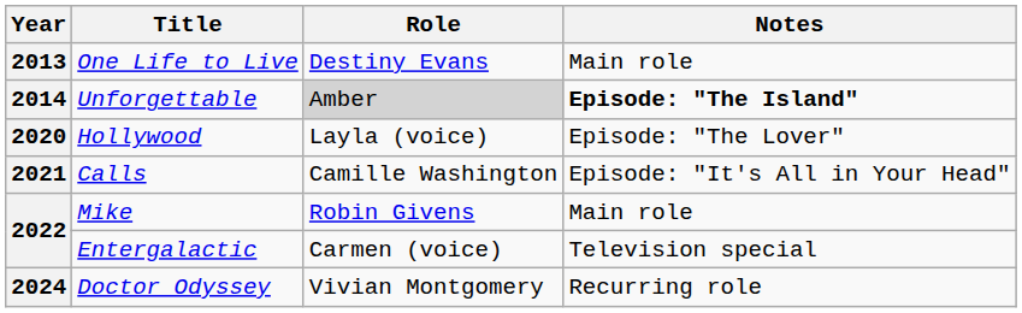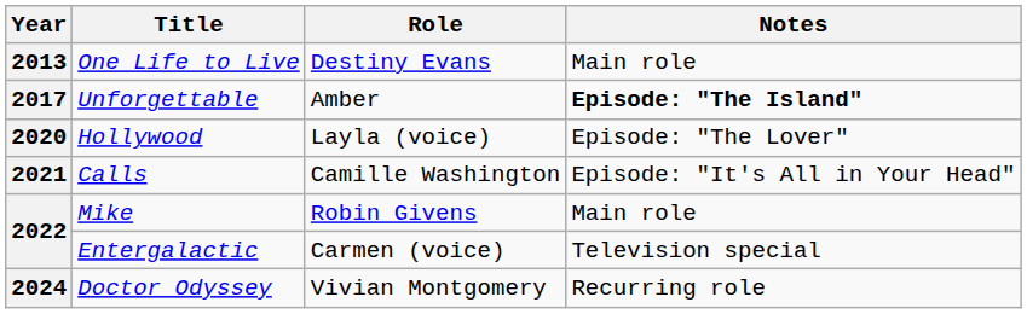 <table class="wikitable plainrowheaders sortable" style="margin-right: 0;">
 <tr>
 <th scope="col">Year</th>
 <th scope="col">Title</th>
 <th scope="col">Role</th>
 <th scope="col" class="unsortable">Notes</th>
 </tr>
 <tr>
 <th scope="row">2013</th>
 <td><em><a href='#'>One Life to Live</a></em></td>
 <td><a href='#'>Destiny Evans</a></td>
 <td>Main role</td>
 </tr>
 <tr>
-<th scope="row">2014</th>
+<th scope="row">2017</th>
 <td><em><a href='#'>Unforgettable</a></em></td>
-<td style="background: lightgrey;">Amber</td>
+<td>Amber</td>
 <td><strong>Episode: "The Island"</strong></td>
 </tr>
 <tr>
 <th scope="row">2020</th>
 <td><em><a href='#'>Hollywood</a></em></td>
 <td>Layla (voice)</td>
 <td>Episode: "The Lover"</td>
 </tr>
 <tr>
 <th scope="row">2021</th>
 <td><em><a href='#'>Calls</a></em></td>
 <td>Camille Washington</td>
 <td>Episode: "It's All in Your Head"</td>
 </tr>
 <tr>
 <th scope="row" rowspan="2">2022</th>
 <td><em><a href='#'>Mike</a></em></td>
 <td><a href='#'>Robin Givens</a></td>
 <td>Main role</td>
 </tr>
 <tr>
 <td><em><a href='#'>Entergalactic</a></em></td>
 <td>Carmen (voice)</td>
 <td>Television special</td>
 </tr>
 <tr>
 <th scope="row">2024</th>
 <td><em><a href='#'>Doctor Odyssey</a></em></td>
 <td>Vivian Montgomery</td>
 <td>Recurring role</td>
 </tr>
 </table>
